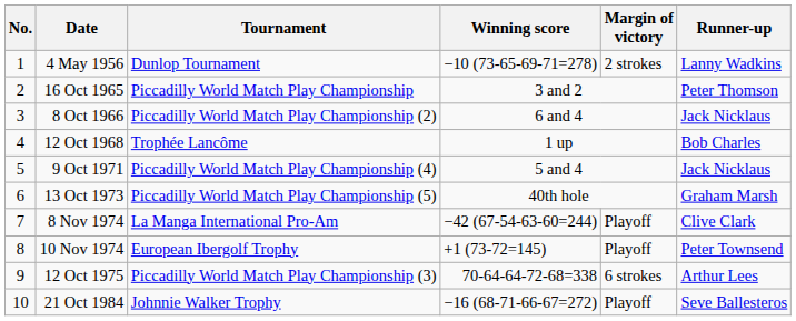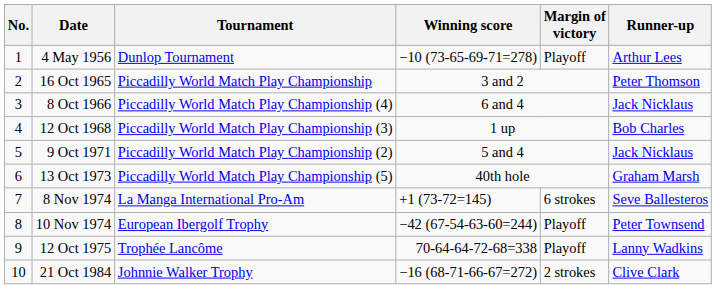 <table class="wikitable" style="font-size:95%;">
 <tr>
 <th>No.</th>
 <th>Date</th>
 <th>Tournament</th>
 <th>Winning score</th>
 <th>Margin of<br>victory</th>
 <th>Runner-up</th>
 </tr>
 <tr>
 <td align=center>1</td>
 <td align=right>4 May 1956</td>
 <td><a href='#'>Dunlop Tournament</a></td>
 <td>−10 (73-65-69-71=278)</td>
-<td>2 strokes</td>
-<td> <a href='#'>Lanny Wadkins</a></td>
+<td>Playoff</td>
+<td> <a href='#'>Arthur Lees</a></td>
 </tr>
 <tr>
 <td align=center>2</td>
 <td align=right>16 Oct 1965</td>
 <td><a href='#'>Piccadilly World Match Play Championship</a></td>
 <td colspan=2 align=center>3 and 2</td>
 <td> <a href='#'>Peter Thomson</a></td>
 </tr>
 <tr>
 <td align=center>3</td>
 <td align=right>8 Oct 1966</td>
-<td><a href='#'>Piccadilly World Match Play Championship</a> (2)</td>
+<td><a href='#'>Piccadilly World Match Play Championship</a> (4)</td>
 <td colspan=2 align=center>6 and 4</td>
 <td> <a href='#'>Jack Nicklaus</a></td>
 </tr>
 <tr>
 <td align=center>4</td>
 <td align=right>12 Oct 1968</td>
-<td><a href='#'>Trophée Lancôme</a></td>
+<td><a href='#'>Piccadilly World Match Play Championship</a> (3)</td>
 <td colspan=2 align=center>1 up</td>
 <td> <a href='#'>Bob Charles</a></td>
 </tr>
 <tr>
 <td align=center>5</td>
 <td align=right>9 Oct 1971</td>
-<td><a href='#'>Piccadilly World Match Play Championship</a> (4)</td>
+<td><a href='#'>Piccadilly World Match Play Championship</a> (2)</td>
 <td colspan=2 align=center>5 and 4</td>
 <td> <a href='#'>Jack Nicklaus</a></td>
 </tr>
 <tr>
 <td align=center>6</td>
 <td align=right>13 Oct 1973</td>
 <td><a href='#'>Piccadilly World Match Play Championship</a> (5)</td>
 <td colspan=2 align=center>40th hole</td>
 <td> <a href='#'>Graham Marsh</a></td>
 </tr>
 <tr>
 <td align=center>7</td>
 <td align=right>8 Nov 1974</td>
 <td><a href='#'>La Manga International Pro-Am</a></td>
-<td>−42 (67-54-63-60=244)</td>
-<td>Playoff</td>
-<td> <a href='#'>Clive Clark</a></td>
+<td>+1 (73-72=145)</td>
+<td>6 strokes</td>
+<td> <a href='#'>Seve Ballesteros</a></td>
 </tr>
 <tr>
 <td align=center>8</td>
 <td align=right>10 Nov 1974</td>
 <td><a href='#'>European Ibergolf Trophy</a></td>
-<td>+1 (73-72=145)</td>
+<td>−42 (67-54-63-60=244)</td>
 <td>Playoff</td>
 <td> <a href='#'>Peter Townsend</a></td>
 </tr>
 <tr>
 <td align=center>9</td>
 <td align=right>12 Oct 1975</td>
-<td><a href='#'>Piccadilly World Match Play Championship</a> (3)</td>
+<td><a href='#'>Trophée Lancôme</a></td>
 <td align=right>70-64-64-72-68=338</td>
-<td>6 strokes</td>
-<td> <a href='#'>Arthur Lees</a></td>
+<td>Playoff</td>
+<td> <a href='#'>Lanny Wadkins</a></td>
 </tr>
 <tr>
 <td align=center>10</td>
 <td align=right>21 Oct 1984</td>
 <td><a href='#'>Johnnie Walker Trophy</a></td>
 <td>−16 (68-71-66-67=272)</td>
-<td>Playoff</td>
-<td> <a href='#'>Seve Ballesteros</a></td>
+<td>2 strokes</td>
+<td> <a href='#'>Clive Clark</a></td>
 </tr>
 </table>
